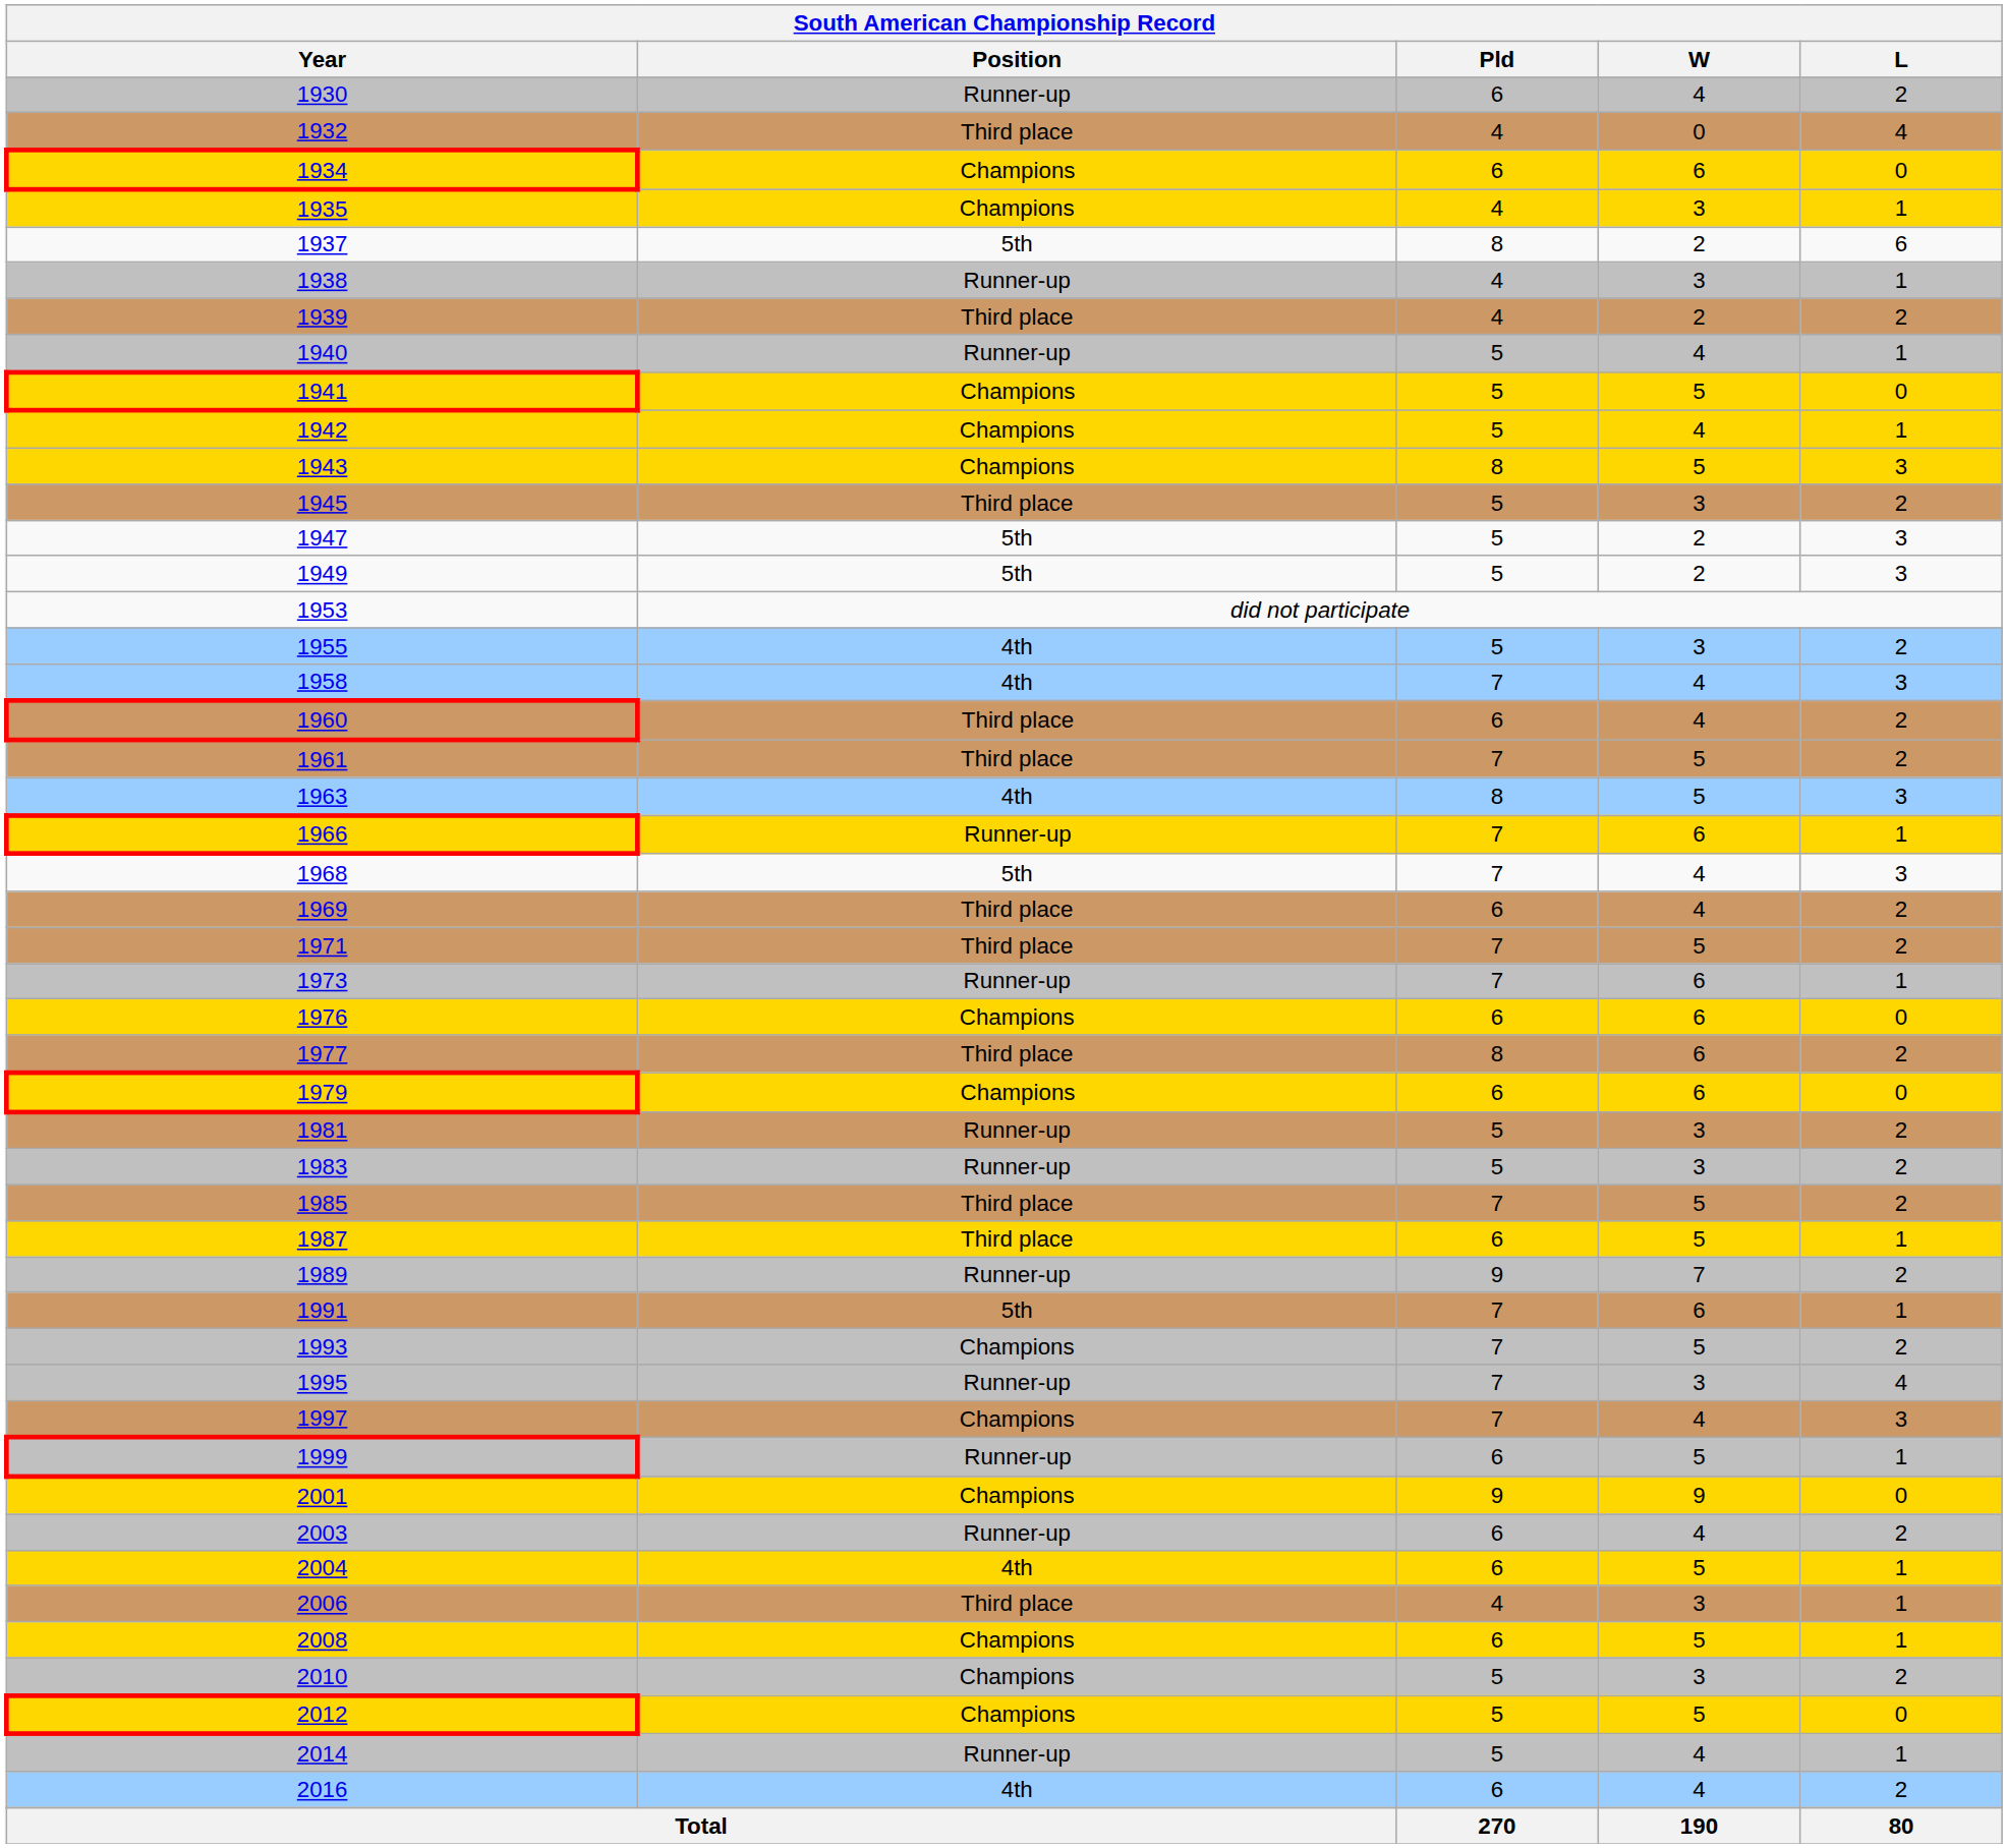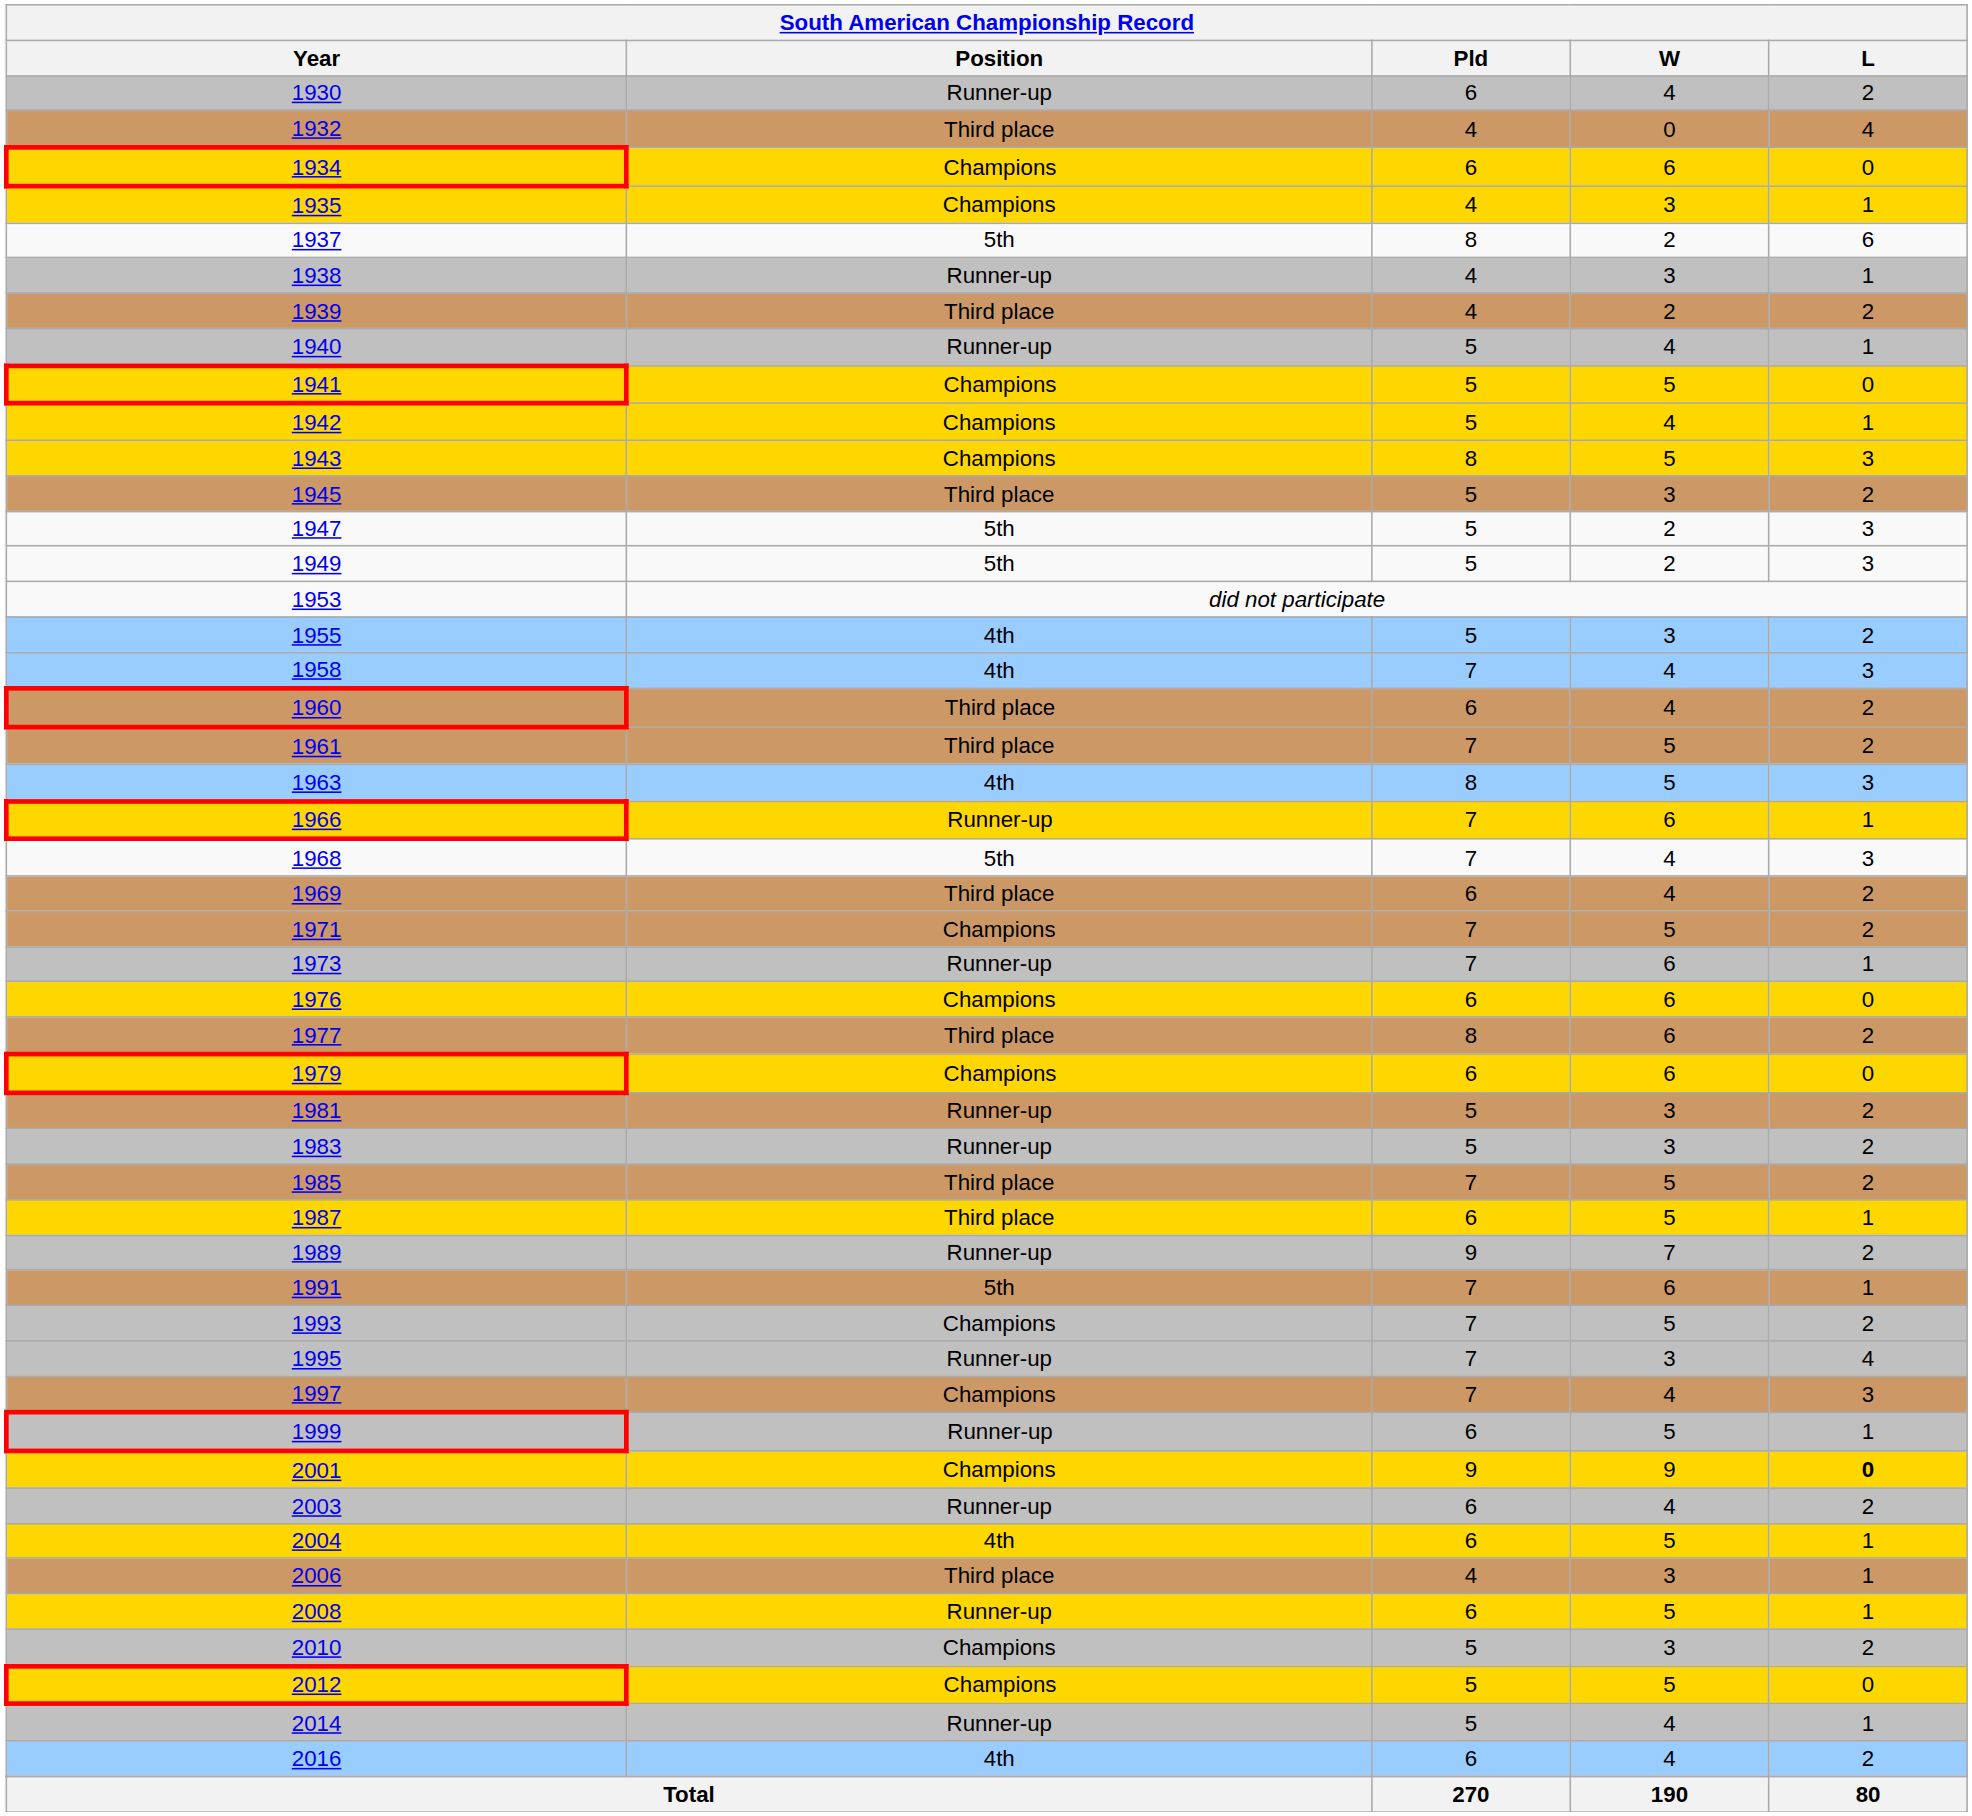 <table class="wikitable" width=80% style="text-align: center;font-size:90%;">
 <tr>
 <th colspan=5><a href='#'>South American Championship Record</a></th>
 </tr>
 <tr>
 <th width=25%>Year</th>
 <th width=30%>Position</th>
 <th width=8%>Pld</th>
 <th width=8%>W</th>
 <th width=8%>L</th>
 </tr>
 <tr bgcolor=silver>
 <td> <a href='#'>1930</a></td>
 <td>Runner-up</td>
 <td>6</td>
 <td>4</td>
 <td>2</td>
 </tr>
 <tr bgcolor=cc9966>
 <td> <a href='#'>1932</a></td>
 <td>Third place</td>
 <td>4</td>
 <td>0</td>
 <td>4</td>
 </tr>
 <tr bgcolor=gold>
 <td style="border: 3px solid red"> <a href='#'>1934</a></td>
 <td>Champions</td>
 <td>6</td>
 <td>6</td>
 <td>0</td>
 </tr>
 <tr bgcolor=gold>
 <td> <a href='#'>1935</a></td>
 <td>Champions</td>
 <td>4</td>
 <td>3</td>
 <td>1</td>
 </tr>
 <tr>
 <td> <a href='#'>1937</a></td>
 <td>5th</td>
 <td>8</td>
 <td>2</td>
 <td>6</td>
 </tr>
 <tr bgcolor=silver>
 <td> <a href='#'>1938</a></td>
 <td>Runner-up</td>
 <td>4</td>
 <td>3</td>
 <td>1</td>
 </tr>
 <tr bgcolor=cc9966>
 <td> <a href='#'>1939</a></td>
 <td>Third place</td>
 <td>4</td>
 <td>2</td>
 <td>2</td>
 </tr>
 <tr bgcolor=silver>
 <td> <a href='#'>1940</a></td>
 <td>Runner-up</td>
 <td>5</td>
 <td>4</td>
 <td>1</td>
 </tr>
 <tr bgcolor=gold>
 <td style="border: 3px solid red"> <a href='#'>1941</a></td>
 <td>Champions</td>
 <td>5</td>
 <td>5</td>
 <td>0</td>
 </tr>
 <tr bgcolor=gold>
 <td> <a href='#'>1942</a></td>
 <td>Champions</td>
 <td>5</td>
 <td>4</td>
 <td>1</td>
 </tr>
 <tr bgcolor=gold>
 <td> <a href='#'>1943</a></td>
 <td>Champions</td>
 <td>8</td>
 <td>5</td>
 <td>3</td>
 </tr>
 <tr bgcolor=cc9966>
 <td> <a href='#'>1945</a></td>
 <td>Third place</td>
 <td>5</td>
 <td>3</td>
 <td>2</td>
 </tr>
 <tr>
 <td> <a href='#'>1947</a></td>
 <td>5th</td>
 <td>5</td>
 <td>2</td>
 <td>3</td>
 </tr>
 <tr>
 <td> <a href='#'>1949</a></td>
 <td>5th</td>
 <td>5</td>
 <td>2</td>
 <td>3</td>
 </tr>
 <tr>
 <td> <a href='#'>1953</a></td>
 <td colspan=4><em>did not participate</em></td>
 </tr>
 <tr style="background:#9acdff;">
 <td> <a href='#'>1955</a></td>
 <td>4th</td>
 <td>5</td>
 <td>3</td>
 <td>2</td>
 </tr>
 <tr style="background:#9acdff;">
 <td> <a href='#'>1958</a></td>
 <td>4th</td>
 <td>7</td>
 <td>4</td>
 <td>3</td>
 </tr>
 <tr bgcolor=cc9966>
 <td style="border: 3px solid red"> <a href='#'>1960</a></td>
 <td>Third place</td>
 <td>6</td>
 <td>4</td>
 <td>2</td>
 </tr>
 <tr bgcolor=cc9966>
 <td> <a href='#'>1961</a></td>
 <td>Third place</td>
 <td>7</td>
 <td>5</td>
 <td>2</td>
 </tr>
 <tr style="background:#9acdff;">
 <td> <a href='#'>1963</a></td>
 <td>4th</td>
 <td>8</td>
 <td>5</td>
 <td>3</td>
 </tr>
 <tr bgcolor=gold>
 <td style="border: 3px solid red"> <a href='#'>1966</a></td>
 <td>Runner-up</td>
 <td>7</td>
 <td>6</td>
 <td>1</td>
 </tr>
 <tr>
 <td> <a href='#'>1968</a></td>
 <td>5th</td>
 <td>7</td>
 <td>4</td>
 <td>3</td>
 </tr>
 <tr bgcolor=cc9966>
 <td> <a href='#'>1969</a></td>
 <td>Third place</td>
 <td>6</td>
 <td>4</td>
 <td>2</td>
 </tr>
 <tr bgcolor=cc9966>
 <td> <a href='#'>1971</a></td>
-<td>Third place</td>
+<td>Champions</td>
 <td>7</td>
 <td>5</td>
 <td>2</td>
 </tr>
 <tr bgcolor=silver>
 <td> <a href='#'>1973</a></td>
 <td>Runner-up</td>
 <td>7</td>
 <td>6</td>
 <td>1</td>
 </tr>
 <tr bgcolor=gold>
 <td> <a href='#'>1976</a></td>
 <td>Champions</td>
 <td>6</td>
 <td>6</td>
 <td>0</td>
 </tr>
 <tr bgcolor=cc9966>
 <td> <a href='#'>1977</a></td>
 <td>Third place</td>
 <td>8</td>
 <td>6</td>
 <td>2</td>
 </tr>
 <tr bgcolor=gold>
 <td style="border: 3px solid red"> <a href='#'>1979</a></td>
 <td>Champions</td>
 <td>6</td>
 <td>6</td>
 <td>0</td>
 </tr>
 <tr bgcolor=cc9966>
 <td> <a href='#'>1981</a></td>
 <td>Runner-up</td>
 <td>5</td>
 <td>3</td>
 <td>2</td>
 </tr>
 <tr bgcolor=silver>
 <td> <a href='#'>1983</a></td>
 <td>Runner-up</td>
 <td>5</td>
 <td>3</td>
 <td>2</td>
 </tr>
 <tr bgcolor=cc9966>
 <td> <a href='#'>1985</a></td>
 <td>Third place</td>
 <td>7</td>
 <td>5</td>
 <td>2</td>
 </tr>
 <tr bgcolor=gold>
 <td> <a href='#'>1987</a></td>
 <td>Third place</td>
 <td>6</td>
 <td>5</td>
 <td>1</td>
 </tr>
 <tr bgcolor=silver>
 <td> <a href='#'>1989</a></td>
 <td>Runner-up</td>
 <td>9</td>
 <td>7</td>
 <td>2</td>
 </tr>
 <tr bgcolor=cc9966>
 <td> <a href='#'>1991</a></td>
 <td>5th</td>
 <td>7</td>
 <td>6</td>
 <td>1</td>
 </tr>
 <tr bgcolor=silver>
 <td> <a href='#'>1993</a></td>
 <td>Champions</td>
 <td>7</td>
 <td>5</td>
 <td>2</td>
 </tr>
 <tr bgcolor=silver>
 <td> <a href='#'>1995</a></td>
 <td>Runner-up</td>
 <td>7</td>
 <td>3</td>
 <td>4</td>
 </tr>
 <tr bgcolor=cc9966>
 <td> <a href='#'>1997</a></td>
 <td>Champions</td>
 <td>7</td>
 <td>4</td>
 <td>3</td>
 </tr>
 <tr bgcolor=silver>
 <td style="border: 3px solid red"> <a href='#'>1999</a></td>
 <td>Runner-up</td>
 <td>6</td>
 <td>5</td>
 <td>1</td>
 </tr>
 <tr bgcolor=gold>
 <td> <a href='#'>2001</a></td>
 <td>Champions</td>
 <td>9</td>
 <td>9</td>
-<td>0</td>
+<td><strong>0</strong></td>
 </tr>
 <tr bgcolor=silver>
 <td> <a href='#'>2003</a></td>
 <td>Runner-up</td>
 <td>6</td>
 <td>4</td>
 <td>2</td>
 </tr>
 <tr bgcolor=gold>
 <td> <a href='#'>2004</a></td>
 <td>4th</td>
 <td>6</td>
 <td>5</td>
 <td>1</td>
 </tr>
 <tr bgcolor=cc9966>
 <td> <a href='#'>2006</a></td>
 <td>Third place</td>
 <td>4</td>
 <td>3</td>
 <td>1</td>
 </tr>
 <tr bgcolor=gold>
 <td> <a href='#'>2008</a></td>
-<td>Champions</td>
+<td>Runner-up</td>
 <td>6</td>
 <td>5</td>
 <td>1</td>
 </tr>
 <tr bgcolor=silver>
 <td> <a href='#'>2010</a></td>
 <td>Champions</td>
 <td>5</td>
 <td>3</td>
 <td>2</td>
 </tr>
 <tr bgcolor=gold>
 <td style="border: 3px solid red"> <a href='#'>2012</a></td>
 <td>Champions</td>
 <td>5</td>
 <td>5</td>
 <td>0</td>
 </tr>
 <tr bgcolor=silver>
 <td> <a href='#'>2014</a></td>
 <td>Runner-up</td>
 <td>5</td>
 <td>4</td>
 <td>1</td>
 </tr>
 <tr style="background:#9acdff;">
 <td> <a href='#'>2016</a></td>
 <td>4th</td>
 <td>6</td>
 <td>4</td>
 <td>2</td>
 </tr>
 <tr bgcolor=gold>
 </tr>
 <tr>
 <th colspan=2>Total</th>
 <th>270</th>
 <th>190</th>
 <th>80</th>
 </tr>
 </table>
